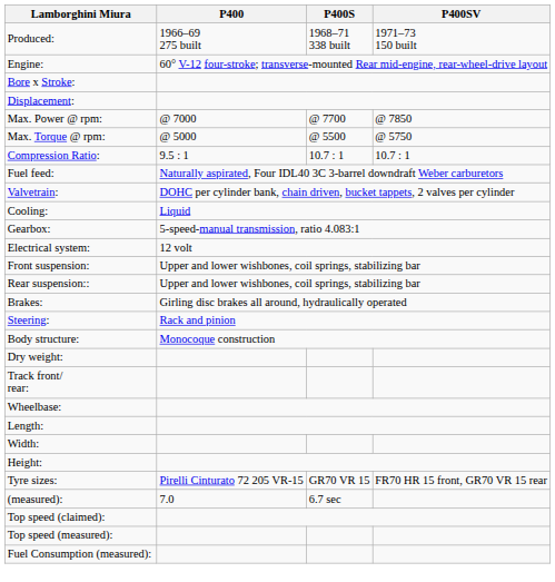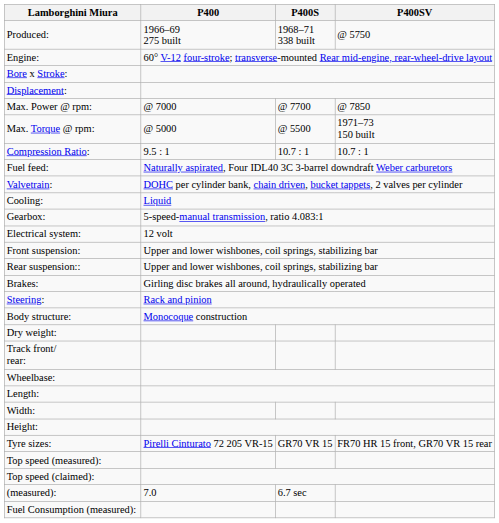 <table class="wikitable">
 <tr>
 <th>Lamborghini Miura</th>
 <th>P400</th>
 <th>P400S</th>
 <th>P400SV</th>
 </tr>
 <tr>
 <td>Produced: </td>
 <td>1966–69 <br> 275 built</td>
 <td>1968–71 <br> 338 built</td>
-<td>1971–73 <br> 150 built</td>
+<td> @ 5750</td>
 </tr>
 <tr>
 <td>Engine: </td>
 <td colspan="3">60° <a href='#'>V-12</a> <a href='#'>four-stroke</a>; <a href='#'>transverse</a>-mounted <a href='#'>Rear mid-engine, rear-wheel-drive layout</a></td>
 </tr>
 <tr>
 <td><a href='#'>Bore</a> x <a href='#'>Stroke</a>: </td>
 <td colspan="3"></td>
 </tr>
 <tr>
 <td><a href='#'>Displacement</a>: </td>
 <td colspan="3"></td>
 </tr>
 <tr>
 <td>Max. Power @ rpm: </td>
 <td> @ 7000</td>
 <td> @ 7700</td>
 <td> @ 7850</td>
 </tr>
 <tr>
 <td>Max. <a href='#'>Torque</a> @ rpm: </td>
 <td> @ 5000</td>
 <td> @ 5500</td>
-<td> @ 5750</td>
+<td>1971–73 <br> 150 built</td>
 </tr>
 <tr>
 <td><a href='#'>Compression Ratio</a>: </td>
 <td>9.5 : 1</td>
 <td>10.7 : 1</td>
 <td>10.7 : 1</td>
 </tr>
 <tr>
 <td>Fuel feed: </td>
 <td colspan="3"><a href='#'>Naturally aspirated</a>, Four IDL40 3C 3-barrel downdraft <a href='#'>Weber carburetors</a></td>
 </tr>
 <tr>
 <td><a href='#'>Valvetrain</a>: </td>
 <td colspan="3"><a href='#'>DOHC</a> per cylinder bank, <a href='#'>chain driven</a>, <a href='#'>bucket tappets</a>, 2 valves per cylinder</td>
 </tr>
 <tr>
 <td>Cooling: </td>
 <td colspan="3"><a href='#'>Liquid</a></td>
 </tr>
 <tr>
 <td>Gearbox: </td>
 <td colspan="3">5-speed-<a href='#'>manual transmission</a>, ratio 4.083:1</td>
 </tr>
 <tr>
 <td>Electrical system: </td>
 <td colspan="3">12 volt</td>
 </tr>
 <tr>
 <td>Front suspension: </td>
 <td colspan="3">Upper and lower wishbones, coil springs, stabilizing bar</td>
 </tr>
 <tr>
 <td>Rear suspension:: </td>
 <td colspan="3">Upper and lower wishbones, coil springs, stabilizing bar</td>
 </tr>
 <tr>
 <td>Brakes: </td>
 <td colspan="3">Girling disc brakes all around, hydraulically operated</td>
 </tr>
 <tr>
 <td><a href='#'>Steering</a>: </td>
 <td colspan="3"><a href='#'>Rack and pinion</a></td>
 </tr>
 <tr>
 <td>Body structure: </td>
 <td colspan="3"><a href='#'>Monocoque</a> construction</td>
 </tr>
 <tr>
 <td>Dry weight: </td>
 <td></td>
 <td></td>
 <td></td>
 </tr>
 <tr>
 <td>Track front/<br>rear: </td>
 <td> </td>
 <td> </td>
 <td> </td>
 </tr>
 <tr>
 <td>Wheelbase: </td>
 <td colspan="3"></td>
 </tr>
 <tr>
 <td>Length: </td>
 <td colspan="3"></td>
 </tr>
 <tr>
 <td>Width: </td>
 <td></td>
 <td></td>
 <td></td>
 </tr>
 <tr>
 <td>Height: </td>
 <td colspan="3"></td>
 </tr>
 <tr>
 <td>Tyre sizes: </td>
 <td><a href='#'>Pirelli Cinturato</a> 72 205 VR-15</td>
 <td>GR70 VR 15</td>
 <td>FR70 HR 15 front, GR70 VR 15 rear</td>
 </tr>
 <tr>
-<td> (measured): </td>
-<td>7.0</td>
-<td>6.7 sec</td>
+<td>Top speed (measured): </td>
+<td></td>
+<td></td>
 <td></td>
 </tr>
 <tr>
 <td>Top speed (claimed):</td>
 <td colspan="3"></td>
 </tr>
 <tr>
-<td>Top speed (measured): </td>
-<td></td>
-<td></td>
+<td> (measured): </td>
+<td>7.0</td>
+<td>6.7 sec</td>
 <td></td>
 </tr>
 <tr>
 <td>Fuel Consumption (measured): </td>
 <td></td>
 <td></td>
 <td></td>
 </tr>
 </table>
